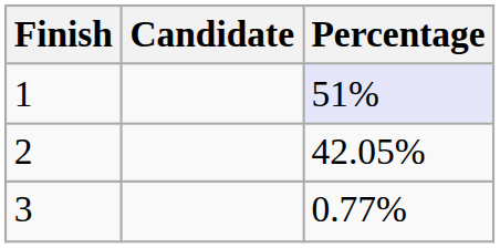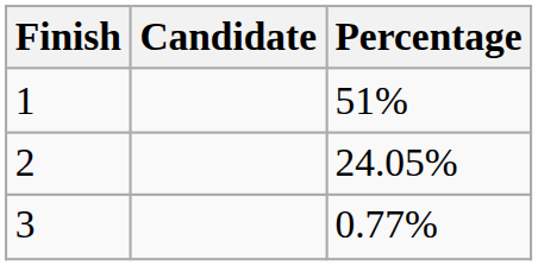 <table class="wikitable sortable">
 <tr>
 <th>Finish</th>
 <th>Candidate</th>
 <th>Percentage</th>
 </tr>
 <tr>
 <td>1</td>
 <td></td>
-<td style="background: lavender;">51%</td>
+<td>51%</td>
 </tr>
 <tr>
 <td>2</td>
 <td></td>
-<td>42.05%</td>
+<td>24.05%</td>
 </tr>
 <tr>
 <td>3</td>
 <td></td>
 <td>0.77%</td>
 </tr>
 </table>
